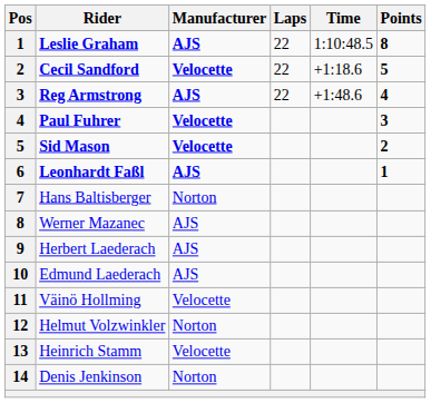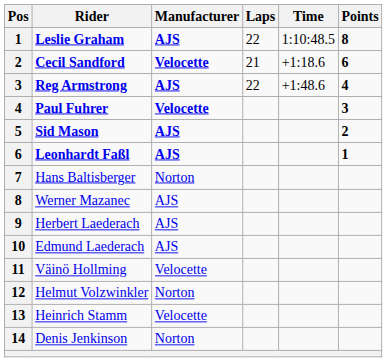 <table class="wikitable" style="font-size: 95%;">
 <tr>
 <th>Pos</th>
 <th>Rider</th>
 <th>Manufacturer</th>
 <th>Laps</th>
 <th>Time</th>
 <th>Points</th>
 </tr>
 <tr>
 <th>1</th>
 <td> <strong><a href='#'>Leslie Graham</a></strong></td>
 <td><strong><a href='#'>AJS</a></strong></td>
 <td>22</td>
 <td>1:10:48.5</td>
 <td><strong>8</strong></td>
 </tr>
 <tr>
 <th>2</th>
 <td> <strong><a href='#'>Cecil Sandford</a></strong></td>
 <td><strong><a href='#'>Velocette</a></strong></td>
-<td>22</td>
+<td>21</td>
 <td>+1:18.6</td>
-<td><strong>5</strong></td>
+<td><strong>6</strong></td>
 </tr>
 <tr>
 <th>3</th>
 <td> <strong><a href='#'>Reg Armstrong</a></strong></td>
 <td><strong><a href='#'>AJS</a></strong></td>
 <td>22</td>
 <td>+1:48.6</td>
 <td><strong>4</strong></td>
 </tr>
 <tr>
 <th>4</th>
 <td> <strong><a href='#'>Paul Fuhrer</a></strong></td>
 <td><strong><a href='#'>Velocette</a></strong></td>
 <td></td>
 <td></td>
 <td><strong>3</strong></td>
 </tr>
 <tr>
 <th>5</th>
 <td> <strong><a href='#'>Sid Mason</a></strong></td>
-<td><strong><a href='#'>Velocette</a></strong></td>
+<td><strong><a href='#'>AJS</a></strong></td>
 <td></td>
 <td></td>
 <td><strong>2</strong></td>
 </tr>
 <tr>
 <th>6</th>
 <td> <strong><a href='#'>Leonhardt Faßl</a></strong></td>
 <td><strong><a href='#'>AJS</a></strong></td>
 <td></td>
 <td></td>
 <td><strong>1</strong></td>
 </tr>
 <tr>
 <th>7</th>
 <td> <a href='#'>Hans Baltisberger</a></td>
 <td><a href='#'>Norton</a></td>
 <td></td>
 <td></td>
 <td></td>
 </tr>
 <tr>
 <th>8</th>
 <td> <a href='#'>Werner Mazanec</a></td>
 <td><a href='#'>AJS</a></td>
 <td></td>
 <td></td>
 <td></td>
 </tr>
 <tr>
 <th>9</th>
 <td> <a href='#'>Herbert Laederach</a></td>
 <td><a href='#'>AJS</a></td>
 <td></td>
 <td></td>
 <td></td>
 </tr>
 <tr>
 <th>10</th>
 <td> <a href='#'>Edmund Laederach</a></td>
 <td><a href='#'>AJS</a></td>
 <td></td>
 <td></td>
 <td></td>
 </tr>
 <tr>
 <th>11</th>
 <td> <a href='#'>Väinö Hollming</a></td>
 <td><a href='#'>Velocette</a></td>
 <td></td>
 <td></td>
 <td></td>
 </tr>
 <tr>
 <th>12</th>
 <td> <a href='#'>Helmut Volzwinkler</a></td>
 <td><a href='#'>Norton</a></td>
 <td></td>
 <td></td>
 <td></td>
 </tr>
 <tr>
 <th>13</th>
 <td> <a href='#'>Heinrich Stamm</a></td>
 <td><a href='#'>Velocette</a></td>
 <td></td>
 <td></td>
 <td></td>
 </tr>
 <tr>
 <th>14</th>
 <td> <a href='#'>Denis Jenkinson</a></td>
 <td><a href='#'>Norton</a></td>
 <td></td>
 <td></td>
 <td></td>
 </tr>
 <tr>
 <th colspan=6></th>
 </tr>
 </table>
